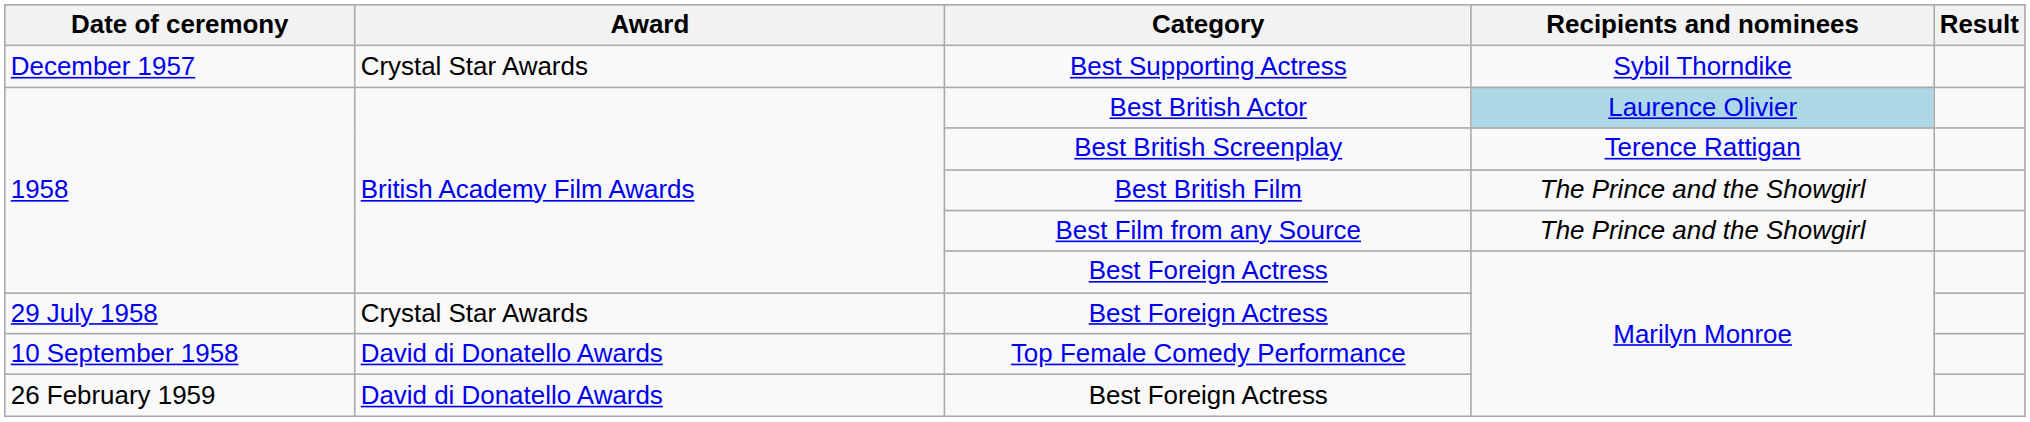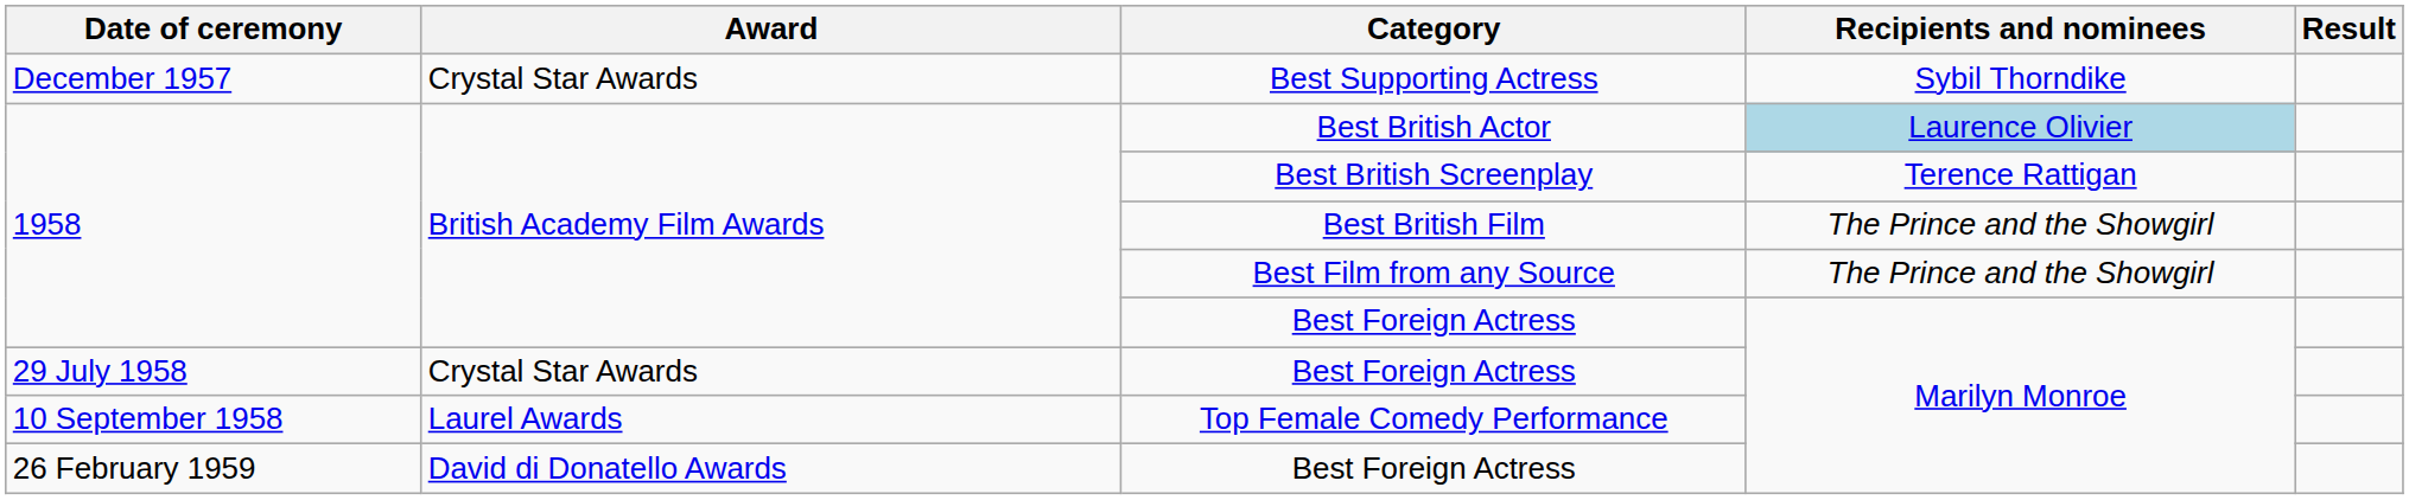 <table class="wikitable">
 <tr>
 <th style="text-align:center; width:210px;">Date of ceremony</th>
 <th style="text-align:center; width:360px;">Award</th>
 <th style="text-align:center; width:320px;">Category</th>
 <th style="text-align:center; width:280px;">Recipients and nominees</th>
 <th style="text-align:center; width:040px;">Result</th>
 </tr>
 <tr>
 <td><a href='#'>December 1957</a></td>
 <td>Crystal Star Awards</td>
 <td style="text-align:center;"><a href='#'>Best Supporting Actress</a></td>
 <td style="text-align:center;"><a href='#'>Sybil Thorndike</a></td>
 <td></td>
 </tr>
 <tr>
 <td rowspan="5"><a href='#'>1958</a></td>
 <td rowspan="5"><a href='#'>British Academy Film Awards</a></td>
 <td style="text-align:center;"><a href='#'>Best British Actor</a></td>
 <td style="background: lightblue; text-align:center;"><a href='#'>Laurence Olivier</a></td>
 <td></td>
 </tr>
 <tr>
 <td style="text-align:center;"><a href='#'>Best British Screenplay</a></td>
 <td style="text-align:center;"><a href='#'>Terence Rattigan</a></td>
 <td></td>
 </tr>
 <tr>
 <td style="text-align:center;"><a href='#'>Best British Film</a></td>
 <td style="text-align:center;"><em>The Prince and the Showgirl</em></td>
 <td></td>
 </tr>
 <tr>
 <td style="text-align:center;"><a href='#'>Best Film from any Source</a></td>
 <td style="text-align:center;"><em>The Prince and the Showgirl</em></td>
 <td></td>
 </tr>
 <tr>
 <td style="text-align:center;"><a href='#'>Best Foreign Actress</a></td>
 <td rowspan="4" style="text-align:center;"><a href='#'>Marilyn Monroe</a></td>
 <td></td>
 </tr>
 <tr>
 <td><a href='#'>29 July 1958</a></td>
 <td>Crystal Star Awards</td>
 <td style="text-align:center;"><a href='#'>Best Foreign Actress</a></td>
 <td></td>
 </tr>
 <tr>
 <td><a href='#'>10 September 1958</a></td>
-<td><a href='#'>David di Donatello Awards</a></td>
+<td><a href='#'>Laurel Awards</a></td>
 <td style="text-align:center;"><a href='#'>Top Female Comedy Performance</a></td>
 <td></td>
 </tr>
 <tr>
 <td>26 February 1959</td>
 <td><a href='#'>David di Donatello Awards</a></td>
 <td style="text-align:center;">Best Foreign Actress</td>
 <td></td>
 </tr>
 </table>
